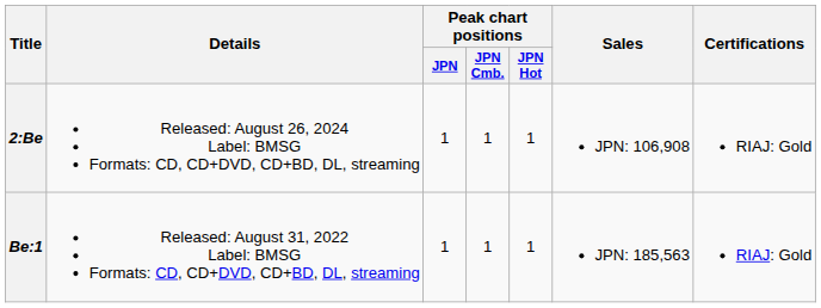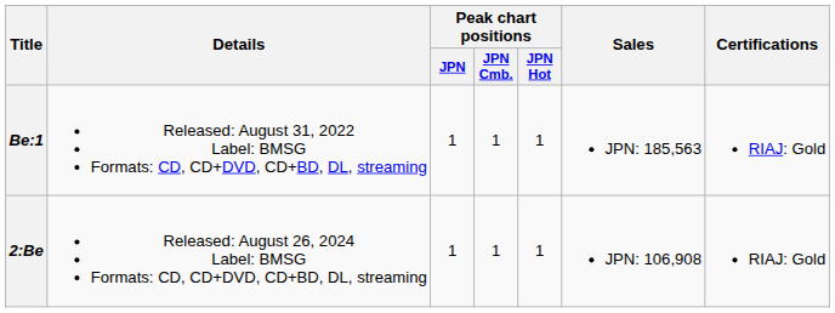 <table class="wikitable plainrowheaders" style="text-align:center;">
 <tr>
 <th scope="col" rowspan="2">Title</th>
 <th scope="col" rowspan="2">Details</th>
 <th scope="col" colspan="3">Peak chart positions</th>
 <th scope="col" rowspan="2">Sales</th>
 <th scope="col" rowspan="2">Certifications</th>
 </tr>
 <tr>
 <th scope="col" style="width:2.75em;font-size:85%"><a href='#'>JPN</a><br></th>
 <th scope="col" style="width:2.75em;font-size:85%"><a href='#'>JPN<br>Cmb.</a><br></th>
 <th scope="col" style="width:2.75em;font-size:85%"><a href='#'>JPN<br>Hot</a><br></th>
 </tr>
 <tr>
+<th scope="row"><em>Be:1</em></th>
+<td><br><ul><li>Released: August 31, 2022</li><li>Label: BMSG</li><li>Formats: <a href='#'>CD</a>, CD+<a href='#'>DVD</a>, CD+<a href='#'>BD</a>, <a href='#'>DL</a>, <a href='#'>streaming</a></li></ul></td>
+<td>1</td>
+<td>1</td>
+<td>1</td>
+<td><br><ul><li>JPN: 185,563</li></ul></td>
+<td><br><ul><li><a href='#'>RIAJ</a>: Gold</li></ul></td>
+</tr>
+<tr>
 <th scope="row"><em>2:Be</em></th>
 <td><br><ul><li>Released: August 26, 2024</li><li>Label: BMSG</li><li>Formats: CD, CD+DVD, CD+BD, DL, streaming</li></ul></td>
 <td>1</td>
 <td>1</td>
 <td>1</td>
 <td><br><ul><li>JPN: 106,908</li></ul></td>
 <td><br><ul><li>RIAJ: Gold</li></ul></td>
 </tr>
-<tr>
-<th scope="row"><em>Be:1</em></th>
-<td><br><ul><li>Released: August 31, 2022</li><li>Label: BMSG</li><li>Formats: <a href='#'>CD</a>, CD+<a href='#'>DVD</a>, CD+<a href='#'>BD</a>, <a href='#'>DL</a>, <a href='#'>streaming</a></li></ul></td>
-<td>1</td>
-<td>1</td>
-<td>1</td>
-<td><br><ul><li>JPN: 185,563</li></ul></td>
-<td><br><ul><li><a href='#'>RIAJ</a>: Gold</li></ul></td>
-</tr>
 </table>
